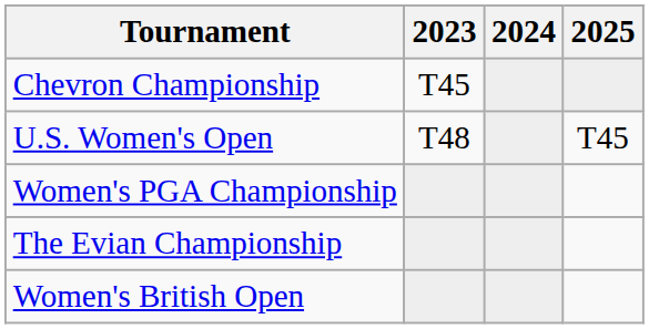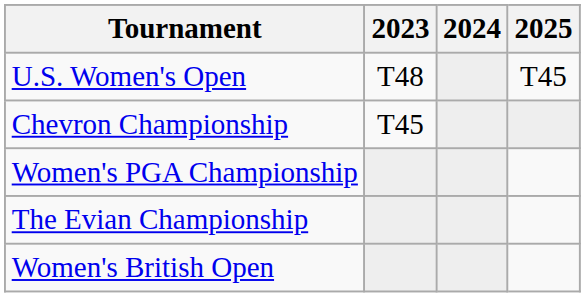 <table class="wikitable" style="font-size:95%;text-align:center;">
 <tr>
 <th>Tournament</th>
 <th>2023</th>
 <th>2024</th>
 <th>2025</th>
 </tr>
 <tr>
+<td align=left><a href='#'>U.S. Women's Open</a></td>
+<td>T48</td>
+<td style="background:#eeeeee;"></td>
+<td>T45</td>
+</tr>
+<tr>
 <td align=left><a href='#'>Chevron Championship</a></td>
 <td>T45</td>
 <td style="background:#eeeeee;"></td>
 <td style="background:#eeeeee;"></td>
-</tr>
-<tr>
-<td align=left><a href='#'>U.S. Women's Open</a></td>
-<td>T48</td>
-<td style="background:#eeeeee;"></td>
-<td>T45</td>
 </tr>
 <tr>
 <td align=left><a href='#'>Women's PGA Championship</a></td>
 <td style="background:#eeeeee;"></td>
 <td style="background:#eeeeee;"></td>
 <td></td>
 </tr>
 <tr>
 <td align=left><a href='#'>The Evian Championship</a></td>
 <td style="background:#eeeeee;"></td>
 <td style="background:#eeeeee;"></td>
 <td></td>
 </tr>
 <tr>
 <td align=left><a href='#'>Women's British Open</a></td>
 <td style="background:#eeeeee;"></td>
 <td style="background:#eeeeee;"></td>
 <td></td>
 </tr>
 </table>
